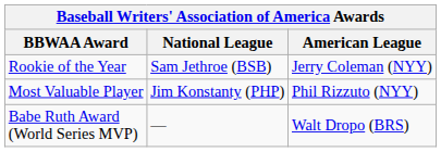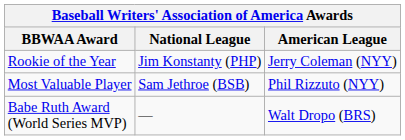 <table class="wikitable">
 <tr>
 <th colspan="3"><a href='#'>Baseball Writers' Association of America</a> Awards</th>
 </tr>
 <tr>
 <th>BBWAA Award</th>
 <th>National League</th>
 <th>American League</th>
 </tr>
 <tr>
 <td><a href='#'>Rookie of the Year</a></td>
-<td><a href='#'>Sam Jethroe</a> (<a href='#'>BSB</a>)</td>
+<td><a href='#'>Jim Konstanty</a> (<a href='#'>PHP</a>)</td>
 <td><a href='#'>Jerry Coleman</a> (<a href='#'>NYY</a>)</td>
 </tr>
 <tr>
 <td><a href='#'>Most Valuable Player</a></td>
-<td><a href='#'>Jim Konstanty</a> (<a href='#'>PHP</a>)</td>
+<td><a href='#'>Sam Jethroe</a> (<a href='#'>BSB</a>)</td>
 <td><a href='#'>Phil Rizzuto</a> (<a href='#'>NYY</a>)</td>
 </tr>
 <tr>
 <td><a href='#'>Babe Ruth Award</a><br>(World Series MVP)</td>
 <td>—</td>
 <td><a href='#'>Walt Dropo</a> (<a href='#'>BRS</a>)</td>
 </tr>
 </table>
